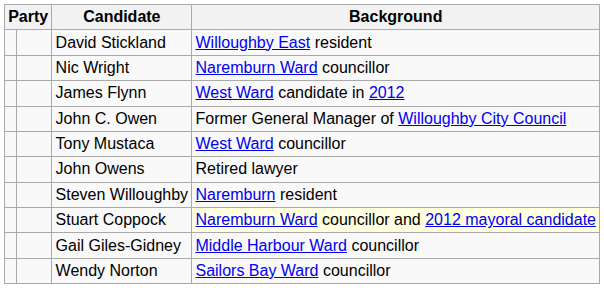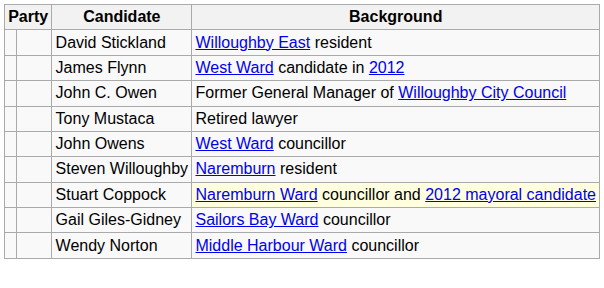 <table class="wikitable">
 <tr>
 <th colspan="2">Party</th>
 <th>Candidate</th>
 <th>Background</th>
 </tr>
 <tr>
 <td width="3pt" > </td>
 <td></td>
 <td>David Stickland</td>
 <td><a href='#'>Willoughby East</a> resident</td>
-</tr>
-<tr>
-<td width="3pt" > </td>
-<td></td>
-<td>Nic Wright</td>
-<td><a href='#'>Naremburn Ward</a> councillor</td>
 </tr>
 <tr>
 <td width="3pt" > </td>
 <td></td>
 <td>James Flynn</td>
 <td><a href='#'>West Ward</a> candidate in <a href='#'>2012</a></td>
 </tr>
 <tr>
 <td width="3pt" > </td>
 <td></td>
 <td>John C. Owen</td>
 <td>Former General Manager of <a href='#'>Willoughby City Council</a></td>
 </tr>
 <tr>
 <td width="3pt" > </td>
 <td></td>
 <td>Tony Mustaca</td>
-<td><a href='#'>West Ward</a> councillor</td>
+<td>Retired lawyer</td>
 </tr>
 <tr>
 <td width="3pt" > </td>
 <td></td>
 <td>John Owens</td>
-<td>Retired lawyer</td>
+<td><a href='#'>West Ward</a> councillor</td>
 </tr>
 <tr>
 <td width="3pt" > </td>
 <td></td>
 <td>Steven Willoughby</td>
 <td><a href='#'>Naremburn</a> resident</td>
 </tr>
 <tr>
 <td width="3pt" > </td>
 <td></td>
 <td>Stuart Coppock</td>
 <td style="background: lightyellow;"><a href='#'>Naremburn Ward</a> councillor and <a href='#'>2012 mayoral candidate</a></td>
 </tr>
 <tr>
 <td width="3pt" > </td>
 <td></td>
 <td>Gail Giles-Gidney</td>
-<td><a href='#'>Middle Harbour Ward</a> councillor</td>
+<td><a href='#'>Sailors Bay Ward</a> councillor</td>
 </tr>
 <tr>
 <td width="3pt" > </td>
 <td></td>
 <td>Wendy Norton</td>
-<td><a href='#'>Sailors Bay Ward</a> councillor</td>
+<td><a href='#'>Middle Harbour Ward</a> councillor</td>
 </tr>
 </table>
